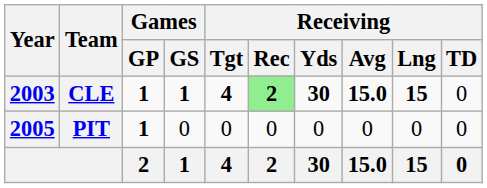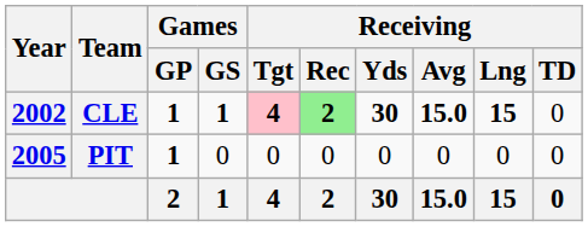 <table class="wikitable" style="text-align:center">
 <tr>
 <th rowspan="2">Year</th>
 <th rowspan="2">Team</th>
 <th colspan="2">Games</th>
 <th colspan="6">Receiving</th>
 </tr>
 <tr>
 <th>GP</th>
 <th>GS</th>
 <th>Tgt</th>
 <th>Rec</th>
 <th>Yds</th>
 <th>Avg</th>
 <th>Lng</th>
 <th>TD</th>
 </tr>
 <tr>
-<th><a href='#'>2003</a></th>
+<th><a href='#'>2002</a></th>
 <th><a href='#'>CLE</a></th>
 <td><strong>1</strong></td>
 <td><strong>1</strong></td>
-<td><strong>4</strong></td>
+<td style="background: pink;"><strong>4</strong></td>
 <td style="background: lightgreen;"><strong>2</strong></td>
 <td><strong>30</strong></td>
 <td><strong>15.0</strong></td>
 <td><strong>15</strong></td>
 <td>0</td>
 </tr>
 <tr>
 <th><a href='#'>2005</a></th>
 <th><a href='#'>PIT</a></th>
 <td><strong>1</strong></td>
 <td>0</td>
 <td>0</td>
 <td>0</td>
 <td>0</td>
 <td>0</td>
 <td>0</td>
 <td>0</td>
 </tr>
 <tr>
 <th colspan="2"></th>
 <th>2</th>
 <th>1</th>
 <th>4</th>
 <th>2</th>
 <th>30</th>
 <th>15.0</th>
 <th>15</th>
 <th>0</th>
 </tr>
 </table>
